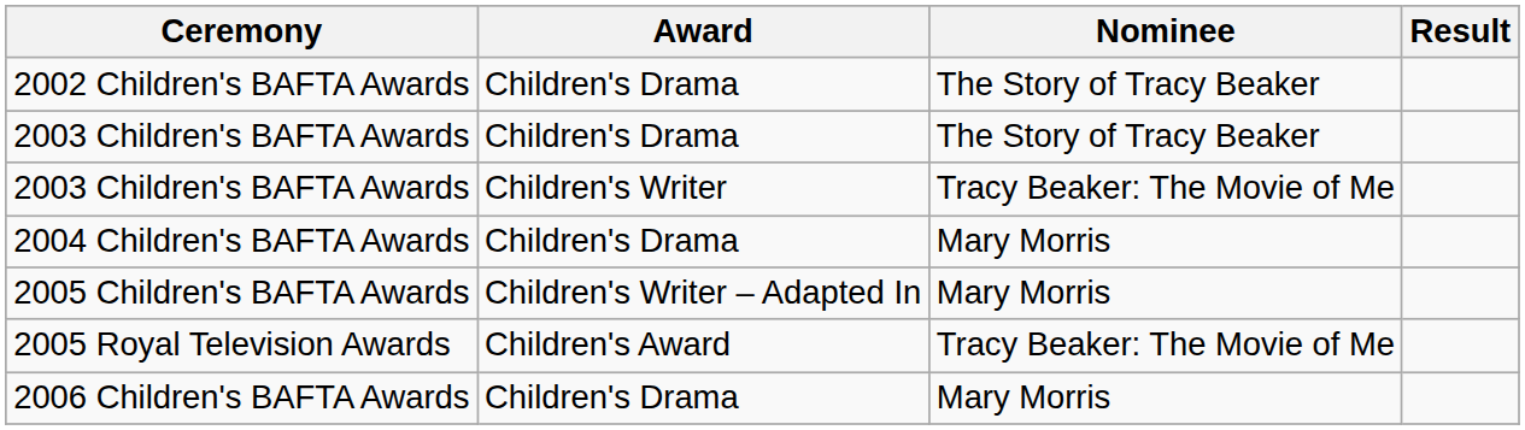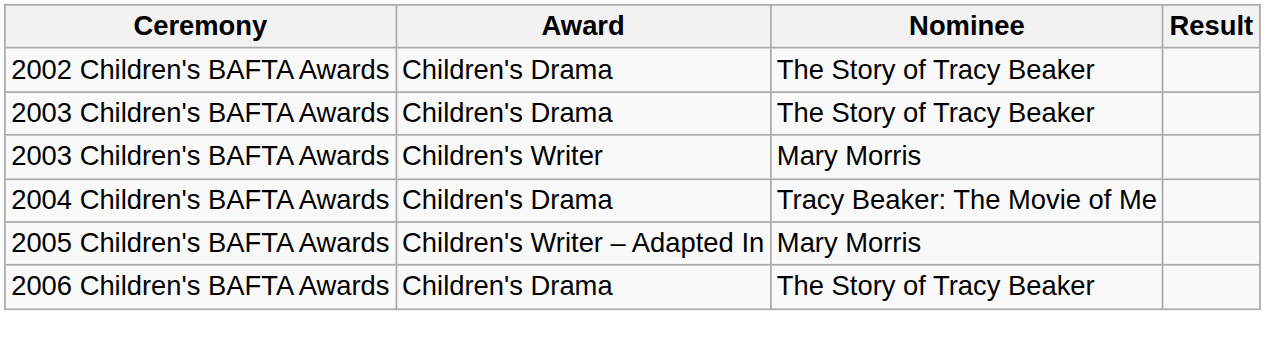 <table class="wikitable">
 <tr>
 <th>Ceremony</th>
 <th>Award</th>
 <th>Nominee</th>
 <th>Result</th>
 </tr>
 <tr>
 <td>2002 Children's BAFTA Awards</td>
 <td>Children's Drama</td>
 <td>The Story of Tracy Beaker</td>
 <td></td>
 </tr>
 <tr>
 <td>2003 Children's BAFTA Awards</td>
 <td>Children's Drama</td>
 <td>The Story of Tracy Beaker</td>
 <td></td>
 </tr>
 <tr>
 <td>2003 Children's BAFTA Awards</td>
 <td>Children's Writer</td>
-<td>Tracy Beaker: The Movie of Me</td>
+<td>Mary Morris</td>
 <td></td>
 </tr>
 <tr>
 <td>2004 Children's BAFTA Awards</td>
 <td>Children's Drama</td>
-<td>Mary Morris</td>
+<td>Tracy Beaker: The Movie of Me</td>
 <td></td>
 </tr>
 <tr>
 <td>2005 Children's BAFTA Awards</td>
 <td>Children's Writer – Adapted In</td>
 <td>Mary Morris</td>
 <td></td>
 </tr>
 <tr>
-<td>2005 Royal Television Awards</td>
-<td>Children's Award</td>
-<td>Tracy Beaker: The Movie of Me</td>
-<td></td>
-</tr>
-<tr>
 <td>2006 Children's BAFTA Awards</td>
 <td>Children's Drama</td>
-<td>Mary Morris</td>
+<td>The Story of Tracy Beaker</td>
 <td></td>
 </tr>
 </table>
